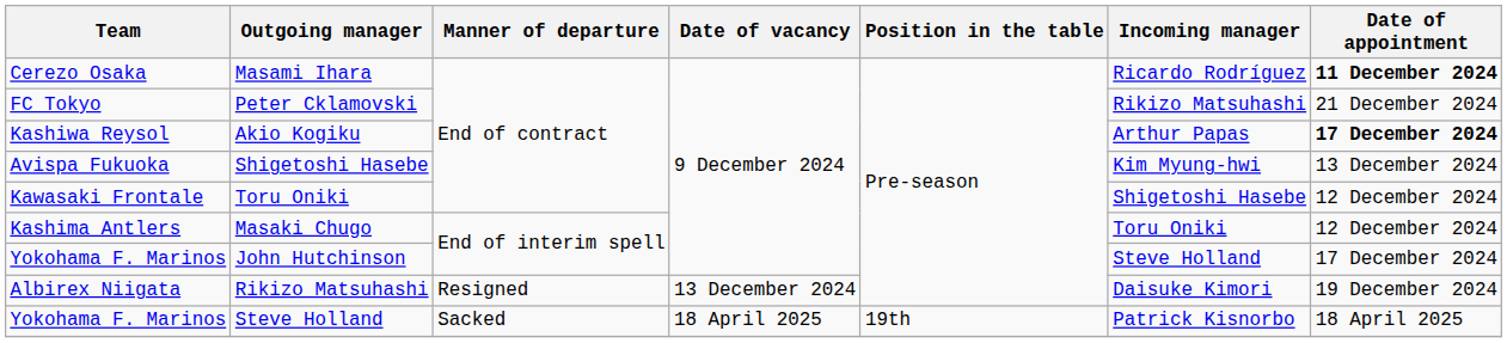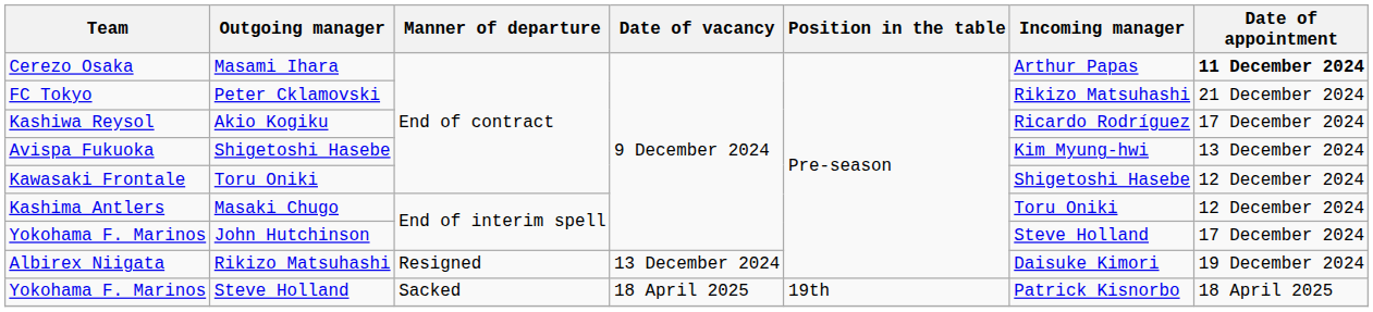 <table class="wikitable sortable">
 <tr>
 <th>Team</th>
 <th>Outgoing manager</th>
 <th>Manner of departure</th>
 <th>Date of vacancy</th>
 <th>Position in the table</th>
 <th>Incoming manager</th>
 <th>Date of<br>appointment</th>
 </tr>
 <tr>
 <td><a href='#'>Cerezo Osaka</a></td>
 <td> <a href='#'>Masami Ihara</a></td>
 <td rowspan="5">End of contract</td>
 <td rowspan="7">9 December 2024</td>
 <td rowspan="8">Pre-season</td>
-<td> <a href='#'>Ricardo Rodríguez</a></td>
+<td> <a href='#'>Arthur Papas</a></td>
 <td><strong>11 December 2024</strong></td>
 </tr>
 <tr>
 <td><a href='#'>FC Tokyo</a></td>
 <td> <a href='#'>Peter Cklamovski</a></td>
 <td> <a href='#'>Rikizo Matsuhashi</a></td>
 <td>21 December 2024</td>
 </tr>
 <tr>
 <td><a href='#'>Kashiwa Reysol</a></td>
 <td> <a href='#'>Akio Kogiku</a></td>
-<td> <a href='#'>Arthur Papas</a></td>
-<td><strong>17 December 2024</strong></td>
+<td> <a href='#'>Ricardo Rodríguez</a></td>
+<td>17 December 2024</td>
 </tr>
 <tr>
 <td><a href='#'>Avispa Fukuoka</a></td>
 <td> <a href='#'>Shigetoshi Hasebe</a></td>
 <td> <a href='#'>Kim Myung-hwi</a></td>
 <td>13 December 2024</td>
 </tr>
 <tr>
 <td><a href='#'>Kawasaki Frontale</a></td>
 <td> <a href='#'>Toru Oniki</a></td>
 <td> <a href='#'>Shigetoshi Hasebe</a></td>
 <td>12 December 2024</td>
 </tr>
 <tr>
 <td><a href='#'>Kashima Antlers</a></td>
 <td> <a href='#'>Masaki Chugo</a></td>
 <td rowspan=2>End of interim spell</td>
 <td> <a href='#'>Toru Oniki</a></td>
 <td>12 December 2024</td>
 </tr>
 <tr>
 <td><a href='#'>Yokohama F. Marinos</a></td>
 <td> <a href='#'>John Hutchinson</a></td>
 <td> <a href='#'>Steve Holland</a></td>
 <td>17 December 2024</td>
 </tr>
 <tr>
 <td><a href='#'>Albirex Niigata</a></td>
 <td> <a href='#'>Rikizo Matsuhashi</a></td>
 <td>Resigned</td>
 <td>13 December 2024</td>
 <td> <a href='#'>Daisuke Kimori</a></td>
 <td>19 December 2024</td>
 </tr>
 <tr>
 <td><a href='#'>Yokohama F. Marinos</a></td>
 <td> <a href='#'>Steve Holland</a></td>
 <td>Sacked</td>
 <td>18 April 2025</td>
 <td>19th</td>
 <td> <a href='#'>Patrick Kisnorbo</a></td>
 <td>18 April 2025</td>
 </tr>
 <tr>
 </tr>
 </table>
